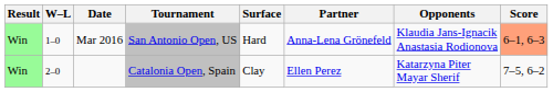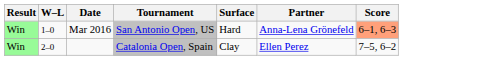 <table class="sortable wikitable">
 <tr>
 <th>Result</th>
 <th class="unsortable">W–L</th>
 <th>Date</th>
 <th>Tournament</th>
 <th>Surface</th>
 <th>Partner</th>
-<th>Opponents</th>
 <th class="unsortable">Score</th>
 </tr>
 <tr>
 <td style="background:#98fb98;">Win</td>
 <td><small>1–0</small></td>
 <td>Mar 2016</td>
 <td bgcolor=silver><a href='#'>San Antonio Open</a>, US</td>
 <td>Hard</td>
 <td> <a href='#'>Anna-Lena Grönefeld</a></td>
-<td> <a href='#'>Klaudia Jans-Ignacik</a> <br>  <a href='#'>Anastasia Rodionova</a></td>
 <td style="background: lightsalmon;">6–1, 6–3</td>
 </tr>
 <tr>
 <td style="background:#98fb98;">Win</td>
 <td><small>2–0</small></td>
 <td><a href='#'></a></td>
 <td bgcolor=silver><a href='#'>Catalonia Open</a>, Spain</td>
 <td>Clay</td>
 <td> <a href='#'>Ellen Perez</a></td>
-<td> <a href='#'>Katarzyna Piter</a> <br>  <a href='#'>Mayar Sherif</a></td>
 <td>7–5, 6–2</td>
 </tr>
 </table>
